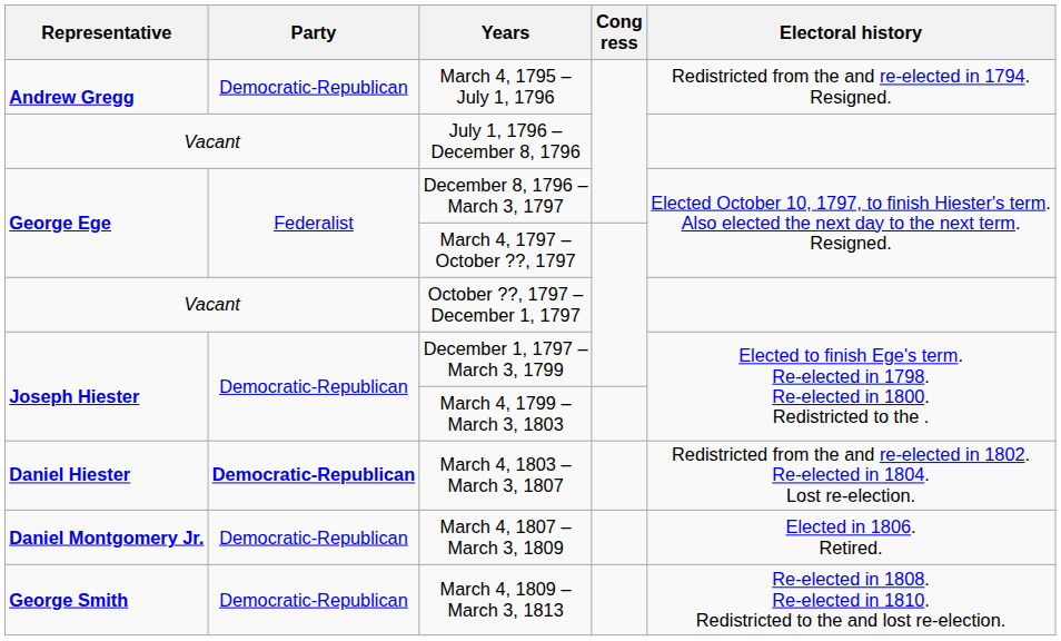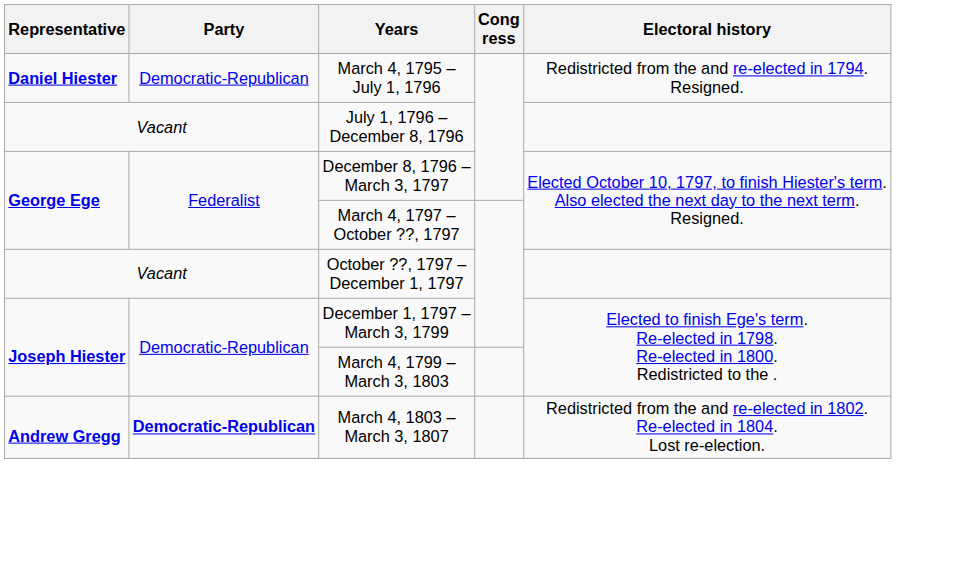 <table class=wikitable style="text-align:center">
 <tr style="height:3em">
 <th>Representative</th>
 <th>Party</th>
 <th>Years</th>
 <th>Cong<br>ress</th>
 <th>Electoral history</th>
 </tr>
 <tr style="height:3em">
-<td align=left><br><strong><a href='#'>Andrew Gregg</a></strong><br></td>
+<td align=left><strong><a href='#'>Daniel Hiester</a></strong><br></td>
 <td><a href='#'>Democratic-Republican</a></td>
 <td nowrap>March 4, 1795 –<br>July 1, 1796</td>
 <td rowspan=3></td>
 <td>Redistricted from the  and <a href='#'>re-elected in 1794</a>.<br>Resigned.</td>
 </tr>
 <tr style="height:3em">
 <td colspan=2><em>Vacant</em></td>
 <td nowrap>July 1, 1796 –<br>December 8, 1796</td>
 <td></td>
 </tr>
 <tr style="height:3em">
 <td rowspan=2 align=left><strong><a href='#'>George Ege</a></strong><br></td>
 <td rowspan=2 ><a href='#'>Federalist</a></td>
 <td nowrap>December 8, 1796 –<br>March 3, 1797</td>
 <td rowspan=2><a href='#'>Elected October 10, 1797, to finish Hiester's term</a>.<br><a href='#'>Also elected the next day to the next term</a>.<br>Resigned.</td>
 </tr>
 <tr style="height:3em">
 <td nowrap>March 4, 1797 –<br>October ??, 1797</td>
 <td rowspan=3></td>
 </tr>
 <tr style="height:3em">
 <td colspan=2><em>Vacant</em></td>
 <td nowrap>October ??, 1797 –<br>December 1, 1797</td>
 <td></td>
 </tr>
 <tr style="height:3em">
 <td rowspan=2 align=left><br><strong><a href='#'>Joseph Hiester</a></strong><br></td>
 <td rowspan=2 ><a href='#'>Democratic-Republican</a></td>
 <td nowrap>December 1, 1797 –<br>March 3, 1799</td>
 <td rowspan=2><a href='#'>Elected to finish Ege's term</a>.<br><a href='#'>Re-elected in 1798</a>.<br><a href='#'>Re-elected in 1800</a>.<br>Redistricted to the .</td>
 </tr>
 <tr style="height:3em">
 <td nowrap>March 4, 1799 –<br>March 3, 1803</td>
 <td></td>
 </tr>
 <tr style="height:3em">
-<td align=left><strong><a href='#'>Daniel Hiester</a></strong><br></td>
+<td align=left><br><strong><a href='#'>Andrew Gregg</a></strong><br></td>
 <td><strong><a href='#'>Democratic-Republican</a></strong></td>
 <td nowrap>March 4, 1803 –<br>March 3, 1807</td>
 <td></td>
 <td>Redistricted from the  and <a href='#'>re-elected in 1802</a>.<br><a href='#'>Re-elected in 1804</a>.<br>Lost re-election.</td>
 </tr>
-<tr style="height:3em">
-<td align=left><strong><a href='#'>Daniel Montgomery Jr.</a></strong><br></td>
-<td><a href='#'>Democratic-Republican</a></td>
-<td nowrap>March 4, 1807 –<br>March 3, 1809</td>
-<td></td>
-<td><a href='#'>Elected in 1806</a>.<br>Retired.</td>
-</tr>
-<tr style="height:3em">
-<td align=left><strong><a href='#'>George Smith</a></strong></td>
-<td><a href='#'>Democratic-Republican</a></td>
-<td nowrap>March 4, 1809 –<br>March 3, 1813</td>
-<td></td>
-<td><a href='#'>Re-elected in 1808</a>.<br><a href='#'>Re-elected in 1810</a>.<br>Redistricted to the  and lost re-election.</td>
-</tr>
 </table>
